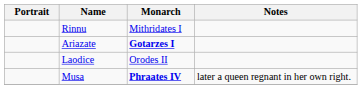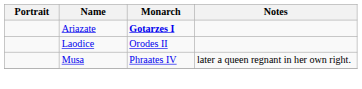 <table class="wikitable">
 <tr>
 <th width="80pt">Portrait</th>
 <th width="100pt">Name</th>
 <th width="100pt">Monarch</th>
 <th width="250pt">Notes</th>
-</tr>
-<tr>
-<td></td>
-<td><a href='#'>Rinnu</a></td>
-<td><a href='#'>Mithridates I</a></td>
-<td></td>
 </tr>
 <tr>
 <td></td>
 <td><a href='#'>Ariazate</a></td>
 <td><strong><a href='#'>Gotarzes I</a></strong></td>
 <td></td>
 </tr>
 <tr>
 <td></td>
 <td><a href='#'>Laodice</a></td>
 <td><a href='#'>Orodes II</a></td>
 <td></td>
 </tr>
 <tr>
 <td></td>
 <td><a href='#'>Musa</a></td>
-<td><strong><a href='#'>Phraates IV</a></strong></td>
+<td><a href='#'>Phraates IV</a></td>
 <td>later a queen regnant in her own right.</td>
 </tr>
 <tr>
 </tr>
 </table>
